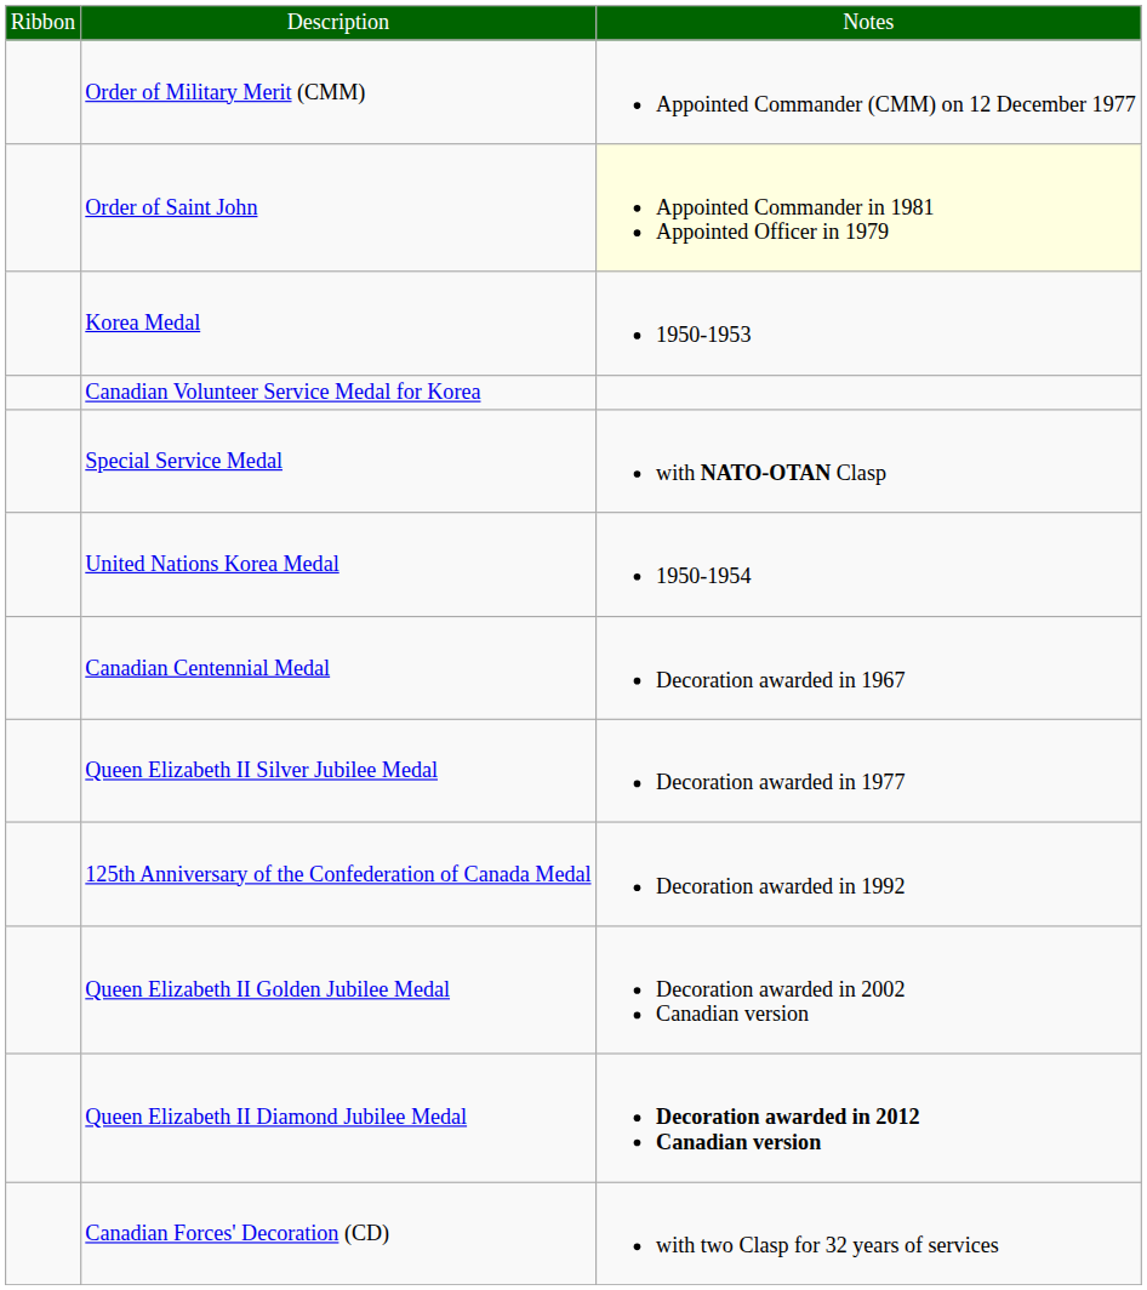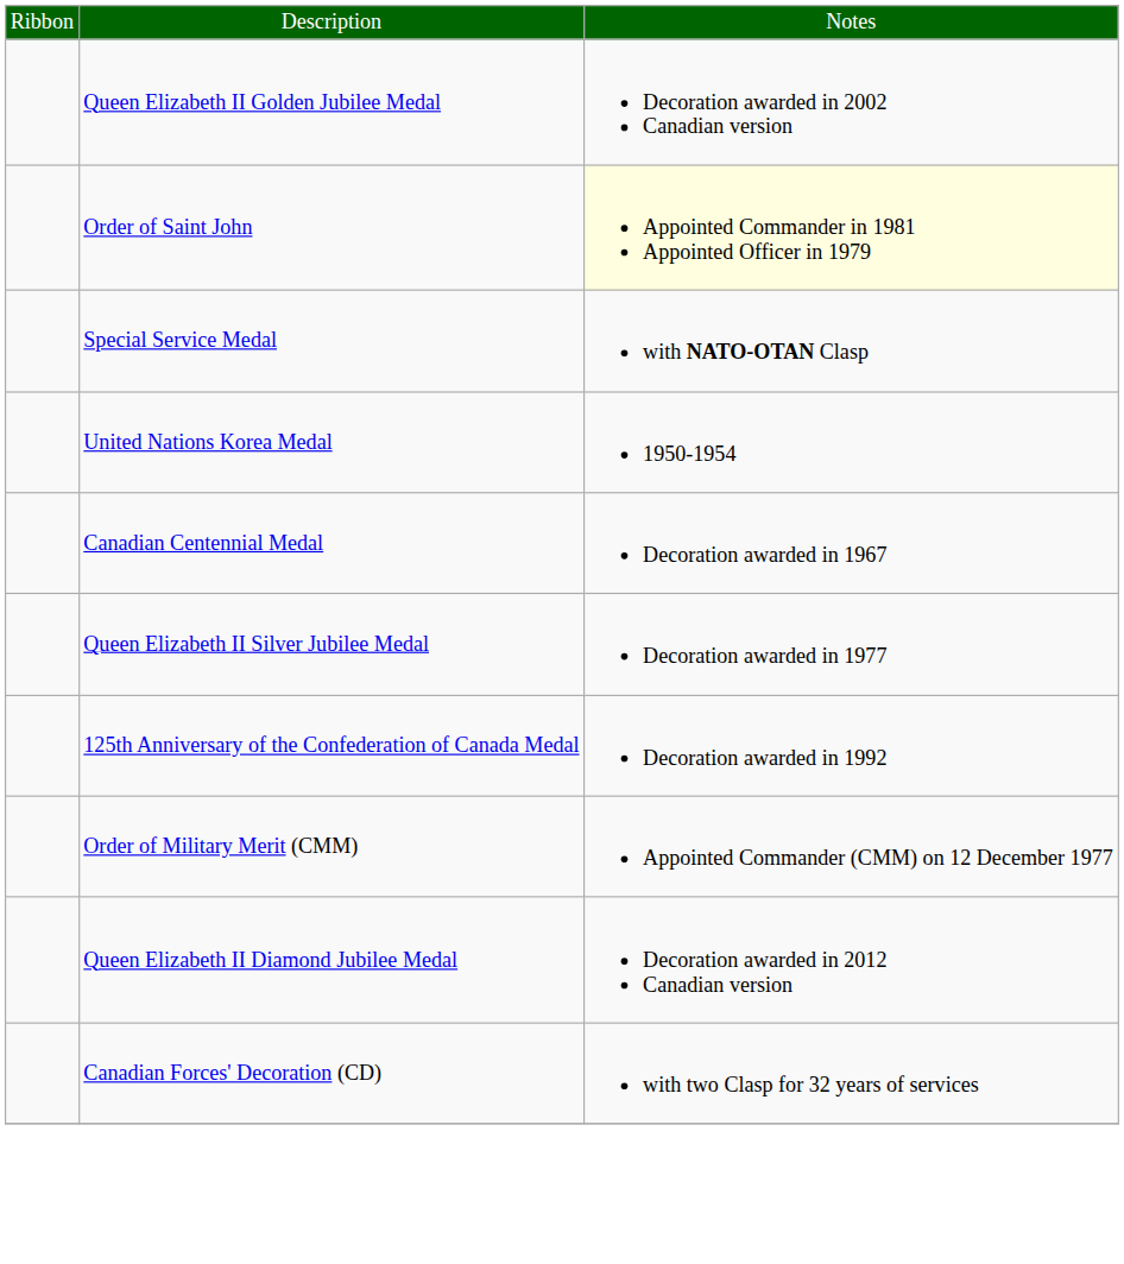 <table class="wikitable">
 <tr style="background:DarkGreen;color:white" align="center">
 <td>Ribbon</td>
 <td>Description</td>
 <td>Notes</td>
 </tr>
 <tr>
 <td></td>
-<td><a href='#'>Order of Military Merit</a> (CMM)</td>
-<td><br><ul><li>Appointed Commander (CMM) on 12 December 1977</li></ul></td>
+<td><a href='#'>Queen Elizabeth II Golden Jubilee Medal</a></td>
+<td><br><ul><li>Decoration awarded in 2002</li><li>Canadian version</li></ul></td>
 </tr>
 <tr>
 <td></td>
 <td><a href='#'>Order of Saint John</a></td>
 <td style="background: lightyellow;"><br><ul><li>Appointed Commander in 1981</li><li>Appointed Officer in 1979</li></ul></td>
-</tr>
-<tr>
-<td></td>
-<td><a href='#'>Korea Medal</a></td>
-<td><br><ul><li>1950-1953</li></ul></td>
-</tr>
-<tr>
-<td></td>
-<td><a href='#'>Canadian Volunteer Service Medal for Korea</a></td>
-<td></td>
 </tr>
 <tr>
 <td></td>
 <td><a href='#'>Special Service Medal</a></td>
 <td><br><ul><li>with <strong>NATO-OTAN</strong> Clasp</li></ul></td>
 </tr>
 <tr>
 <td></td>
 <td><a href='#'>United Nations Korea Medal</a></td>
 <td><br><ul><li>1950-1954</li></ul></td>
 </tr>
 <tr>
 <td></td>
 <td><a href='#'>Canadian Centennial Medal</a></td>
 <td><br><ul><li>Decoration awarded in 1967</li></ul></td>
 </tr>
 <tr>
 <td></td>
 <td><a href='#'>Queen Elizabeth II Silver Jubilee Medal</a></td>
 <td><br><ul><li>Decoration awarded in 1977</li></ul></td>
 </tr>
 <tr>
 <td></td>
 <td><a href='#'>125th Anniversary of the Confederation of Canada Medal</a></td>
 <td><br><ul><li>Decoration awarded in 1992</li></ul></td>
 </tr>
 <tr>
 <td></td>
-<td><a href='#'>Queen Elizabeth II Golden Jubilee Medal</a></td>
-<td><br><ul><li>Decoration awarded in 2002</li><li>Canadian version</li></ul></td>
+<td><a href='#'>Order of Military Merit</a> (CMM)</td>
+<td><br><ul><li>Appointed Commander (CMM) on 12 December 1977</li></ul></td>
 </tr>
 <tr>
 <td></td>
 <td><a href='#'>Queen Elizabeth II Diamond Jubilee Medal</a></td>
-<td><strong><br><ul><li>Decoration awarded in 2012</li><li>Canadian version</li></ul></strong></td>
+<td><br><ul><li>Decoration awarded in 2012</li><li>Canadian version</li></ul></td>
 </tr>
 <tr>
 <td></td>
 <td><a href='#'>Canadian Forces' Decoration</a> (CD)</td>
 <td><br><ul><li>with two Clasp for 32 years of services</li></ul></td>
 </tr>
 <tr>
 </tr>
 </table>
